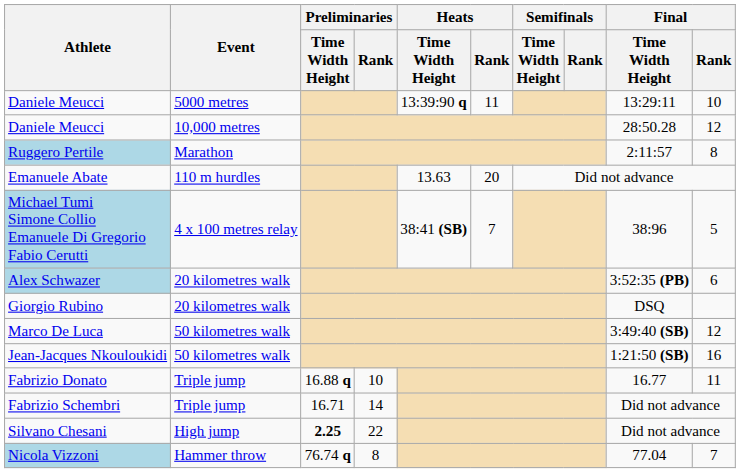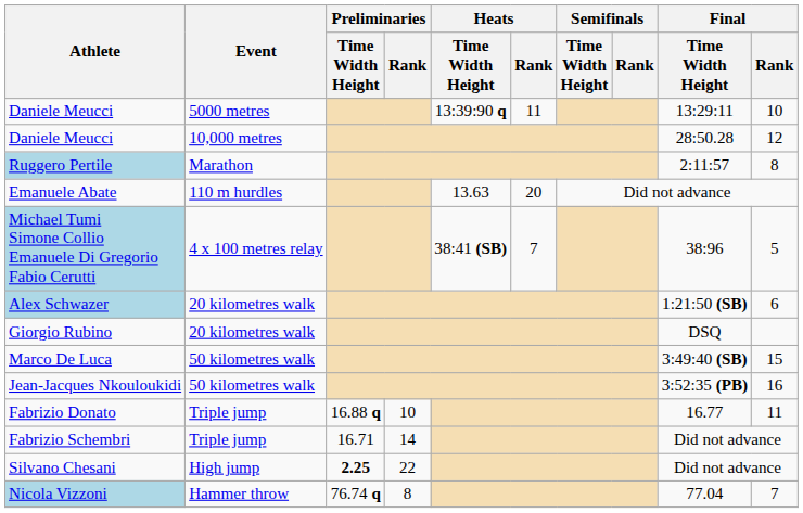 <table class=wikitable style="font-size:90%; border: ;">
 <tr>
 <th rowspan="2" style="border-">Athlete</th>
 <th rowspan="2" style="border-">Event</th>
 <th colspan="2" style="border-; border-bottom:;">Preliminaries</th>
 <th colspan="2" style="border-; border-bottom:;">Heats</th>
 <th colspan="2" style="border-; border-bottom:;">Semifinals</th>
 <th colspan="2" style="border-; border-bottom:;">Final</th>
 </tr>
 <tr>
 <th>Time<br>Width<br>Height</th>
 <th style="border-">Rank</th>
 <th>Time<br>Width<br>Height</th>
 <th style="border-">Rank</th>
 <th>Time<br>Width<br>Height</th>
 <th style="border-">Rank</th>
 <th>Time<br>Width<br>Height</th>
 <th style="border-">Rank</th>
 </tr>
 <tr style="border-top: ;">
 <td style="border-"><a href='#'>Daniele Meucci</a></td>
 <td style="border-"><a href='#'>5000 metres</a></td>
 <td style="border-" colspan= 2 bgcolor="wheat"></td>
 <td align=center>13:39:90 <strong>q</strong></td>
 <td align=center style="border-">11</td>
 <td style="border-" colspan= 2 bgcolor="wheat"></td>
 <td align=center>13:29:11</td>
 <td align=center>10</td>
 </tr>
 <tr style="border-top: ;">
 <td style="border-"><a href='#'>Daniele Meucci</a></td>
 <td style="border-"><a href='#'>10,000 metres</a></td>
 <td style="border-" colspan= 6 bgcolor="wheat"></td>
 <td align=center>28:50.28</td>
 <td align=center>12</td>
 </tr>
 <tr style="border-top: ;">
 <td bgcolor=lightblue><a href='#'>Ruggero Pertile</a></td>
 <td style="border-"><a href='#'>Marathon</a></td>
 <td style="border-" colspan= 6 bgcolor="wheat"></td>
 <td align=center>2:11:57</td>
 <td align=center>8</td>
 </tr>
 <tr style="border-top: ;">
 <td style="border-"><a href='#'>Emanuele Abate</a></td>
 <td style="border-"><a href='#'>110 m hurdles</a></td>
 <td style="border-" colspan= 2 bgcolor="wheat"></td>
 <td align=center>13.63</td>
 <td align=center style="border-">20</td>
 <td colspan="4" align=center>Did not advance</td>
 </tr>
 <tr style="border-top: ;">
 <td bgcolor=lightblue><a href='#'>Michael Tumi</a><br><a href='#'>Simone Collio</a><br><a href='#'>Emanuele Di Gregorio</a><br><a href='#'>Fabio Cerutti</a><br></td>
 <td style="border-"><a href='#'>4 x 100 metres relay</a></td>
 <td style="border-" colspan= 2 bgcolor="wheat"></td>
 <td align=center>38:41  <strong>(SB)</strong></td>
 <td align=center style="border-">7</td>
 <td style="border-" colspan= 2 bgcolor="wheat"></td>
 <td align=center>38:96</td>
 <td align=center>5</td>
 </tr>
 <tr style="border-top: ;">
 <td bgcolor=lightblue><a href='#'>Alex Schwazer</a></td>
 <td style="border-"><a href='#'>20 kilometres walk</a></td>
 <td style="border-" colspan= 6 bgcolor="wheat"></td>
-<td align=center>3:52:35 <strong>(PB)</strong></td>
+<td align=center>1:21:50 <strong>(SB)</strong></td>
 <td align=center>6</td>
 </tr>
 <tr>
 <td style="border-"><a href='#'>Giorgio Rubino</a></td>
 <td style="border-"><a href='#'>20 kilometres walk</a></td>
 <td style="border-" colspan= 6 bgcolor="wheat"></td>
 <td align=center>DSQ</td>
 <td align=center></td>
 </tr>
 <tr style="border-top: ;">
 <td style="border-"><a href='#'>Marco De Luca</a></td>
 <td style="border-"><a href='#'>50 kilometres walk</a></td>
 <td style="border-" colspan= 6 bgcolor="wheat"></td>
 <td align=center>3:49:40 <strong>(SB)</strong></td>
-<td align=center>12</td>
+<td align=center>15</td>
 </tr>
 <tr>
 <td style="border-"><a href='#'>Jean-Jacques Nkouloukidi</a></td>
 <td style="border-"><a href='#'>50 kilometres walk</a></td>
 <td style="border-" colspan= 6 bgcolor="wheat"></td>
-<td align=center>1:21:50 <strong>(SB)</strong></td>
+<td align=center>3:52:35 <strong>(PB)</strong></td>
 <td align=center>16</td>
 </tr>
 <tr style="border-top: ;">
 <td style="border-"><a href='#'>Fabrizio Donato</a></td>
 <td style="border-"><a href='#'>Triple jump</a></td>
 <td align=center>16.88 <strong>q</strong></td>
 <td align=center style="border-">10</td>
 <td style="border-" colspan= 4  bgcolor="wheat"></td>
 <td align=center>16.77</td>
 <td align=center>11</td>
 </tr>
 <tr>
 <td style="border-"><a href='#'>Fabrizio Schembri</a></td>
 <td style="border-"><a href='#'>Triple jump</a></td>
 <td align=center>16.71</td>
 <td align=center style="border-">14</td>
 <td style="border-" colspan= 4  bgcolor="wheat"></td>
 <td colspan="2" align=center>Did not advance</td>
 </tr>
 <tr style="border-top: ;">
 <td style="border-"><a href='#'>Silvano Chesani</a></td>
 <td style="border-"><a href='#'>High jump</a></td>
 <td align=center><strong>2.25</strong></td>
 <td align=center style="border-">22</td>
 <td style="border-" colspan= 4 bgcolor="wheat"></td>
 <td colspan="2" align=center>Did not advance</td>
 </tr>
 <tr style="border-top: ;">
 <td bgcolor=lightblue><a href='#'>Nicola Vizzoni</a></td>
 <td style="border-"><a href='#'>Hammer throw</a></td>
 <td align=center>76.74 <strong>q</strong></td>
 <td align=center style="border-">8</td>
 <td style="border-" colspan= 4 bgcolor="wheat"></td>
 <td align=center>77.04</td>
 <td align=center>7</td>
 </tr>
 </table>
